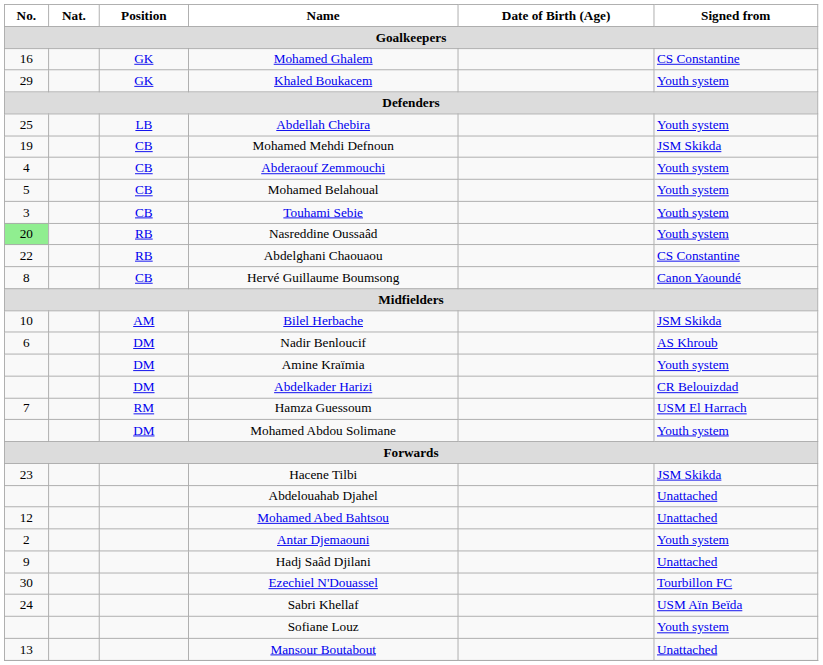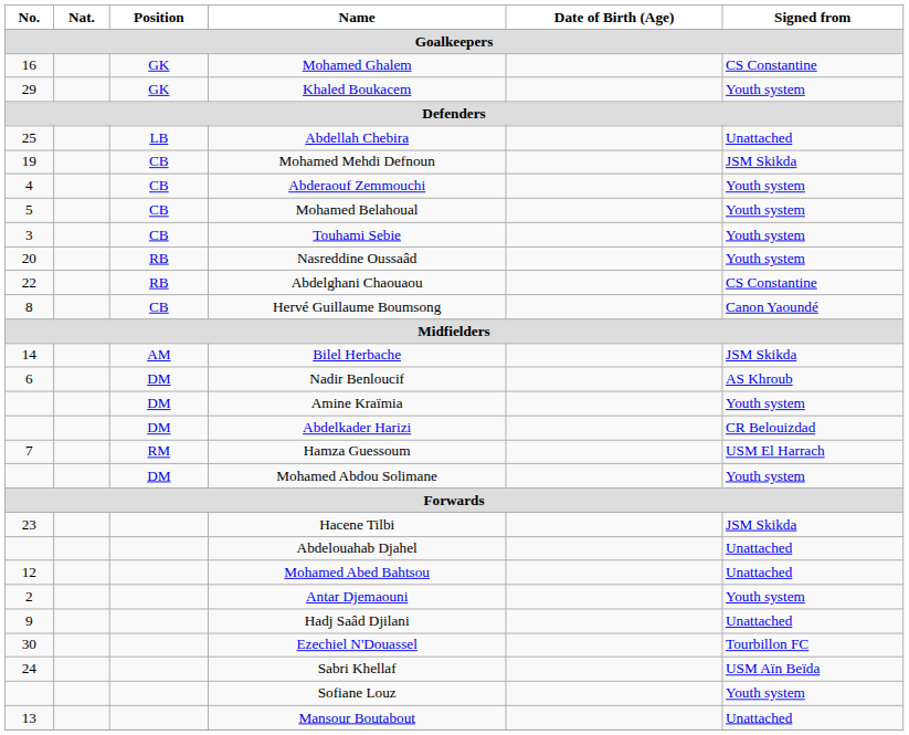 <table class="wikitable" style="text-align:center; font-size:90%; width:70%">
 <tr>
 <th style="background:white; color:black; text-align:center;">No.</th>
 <th style="background:white; color:black; text-align:center;">Nat.</th>
 <th style="background:white; color:black; text-align:center;">Position</th>
 <th style="background:white; color:black; text-align:center;">Name</th>
 <th style="background:white; color:black; text-align:center;">Date of Birth (Age)</th>
 <th style="background:white; color:black; text-align:center;">Signed from</th>
 </tr>
 <tr>
 <th colspan=10 style="background:#DCDCDC; text-align:center;">Goalkeepers</th>
 </tr>
 <tr>
 <td>16</td>
 <td></td>
 <td><a href='#'>GK</a></td>
 <td><a href='#'>Mohamed Ghalem</a></td>
 <td></td>
 <td style="text-align:left"> <a href='#'>CS Constantine</a></td>
 </tr>
 <tr>
 <td>29</td>
 <td></td>
 <td><a href='#'>GK</a></td>
 <td><a href='#'>Khaled Boukacem</a></td>
 <td></td>
 <td style="text-align:left"> <a href='#'>Youth system</a></td>
 </tr>
 <tr>
 <th colspan=10 style="background:#DCDCDC; text-align:center;">Defenders</th>
 </tr>
 <tr>
 <td>25</td>
 <td></td>
 <td><a href='#'>LB</a></td>
 <td><a href='#'>Abdellah Chebira</a></td>
 <td></td>
-<td style="text-align:left"> <a href='#'>Youth system</a></td>
+<td style="text-align:left"><a href='#'>Unattached</a></td>
 </tr>
 <tr>
 <td>19</td>
 <td></td>
 <td><a href='#'>CB</a></td>
 <td>Mohamed Mehdi Defnoun</td>
 <td></td>
 <td style="text-align:left"> <a href='#'>JSM Skikda</a></td>
 </tr>
 <tr>
 <td>4</td>
 <td></td>
 <td><a href='#'>CB</a></td>
 <td><a href='#'>Abderaouf Zemmouchi</a></td>
 <td></td>
 <td style="text-align:left"> <a href='#'>Youth system</a></td>
 </tr>
 <tr>
 <td>5</td>
 <td></td>
 <td><a href='#'>CB</a></td>
 <td>Mohamed Belahoual</td>
 <td></td>
 <td style="text-align:left"> <a href='#'>Youth system</a></td>
 </tr>
 <tr>
 <td>3</td>
 <td></td>
 <td><a href='#'>CB</a></td>
 <td><a href='#'>Touhami Sebie</a></td>
 <td></td>
 <td style="text-align:left"> <a href='#'>Youth system</a></td>
 </tr>
 <tr>
-<td style="background: lightgreen;">20</td>
+<td>20</td>
 <td></td>
 <td><a href='#'>RB</a></td>
 <td>Nasreddine Oussaâd</td>
 <td></td>
 <td style="text-align:left"> <a href='#'>Youth system</a></td>
 </tr>
 <tr>
 <td>22</td>
 <td></td>
 <td><a href='#'>RB</a></td>
 <td>Abdelghani Chaouaou</td>
 <td></td>
 <td style="text-align:left"> <a href='#'>CS Constantine</a></td>
 </tr>
 <tr>
 <td>8</td>
 <td></td>
 <td><a href='#'>CB</a></td>
 <td>Hervé Guillaume Boumsong</td>
 <td></td>
 <td style="text-align:left"> <a href='#'>Canon Yaoundé</a></td>
 </tr>
 <tr>
 <th colspan=10 style="background:#DCDCDC; text-align:center;">Midfielders</th>
 </tr>
 <tr>
-<td>10</td>
+<td>14</td>
 <td></td>
 <td><a href='#'>AM</a></td>
 <td><a href='#'>Bilel Herbache</a></td>
 <td></td>
 <td style="text-align:left"> <a href='#'>JSM Skikda</a></td>
 </tr>
 <tr>
 <td>6</td>
 <td></td>
 <td><a href='#'>DM</a></td>
 <td>Nadir Benloucif</td>
 <td></td>
 <td style="text-align:left"> <a href='#'>AS Khroub</a></td>
 </tr>
 <tr>
 <td></td>
 <td></td>
 <td><a href='#'>DM</a></td>
 <td>Amine Kraïmia</td>
 <td></td>
 <td style="text-align:left"> <a href='#'>Youth system</a></td>
 </tr>
 <tr>
 <td></td>
 <td></td>
 <td><a href='#'>DM</a></td>
 <td><a href='#'>Abdelkader Harizi</a></td>
 <td></td>
 <td style="text-align:left"> <a href='#'>CR Belouizdad</a></td>
 </tr>
 <tr>
 <td>7</td>
 <td></td>
 <td><a href='#'>RM</a></td>
 <td>Hamza Guessoum</td>
 <td></td>
 <td style="text-align:left"> <a href='#'>USM El Harrach</a></td>
 </tr>
 <tr>
 <td></td>
 <td></td>
 <td><a href='#'>DM</a></td>
 <td>Mohamed Abdou Solimane</td>
 <td></td>
 <td style="text-align:left"> <a href='#'>Youth system</a></td>
 </tr>
 <tr>
 <th colspan=10 style="background:#DCDCDC; text-align:center;">Forwards</th>
 </tr>
 <tr>
 <td>23</td>
 <td></td>
 <td></td>
 <td>Hacene Tilbi</td>
 <td></td>
 <td style="text-align:left"> <a href='#'>JSM Skikda</a></td>
 </tr>
 <tr>
 <td></td>
 <td></td>
 <td></td>
 <td>Abdelouahab Djahel</td>
 <td></td>
 <td style="text-align:left"><a href='#'>Unattached</a></td>
 </tr>
 <tr>
 <td>12</td>
 <td></td>
 <td></td>
 <td><a href='#'>Mohamed Abed Bahtsou</a></td>
 <td></td>
 <td style="text-align:left"><a href='#'>Unattached</a></td>
 </tr>
 <tr>
 <td>2</td>
 <td></td>
 <td></td>
 <td><a href='#'>Antar Djemaouni</a></td>
 <td></td>
 <td style="text-align:left"> <a href='#'>Youth system</a></td>
 </tr>
 <tr>
 <td>9</td>
 <td></td>
 <td></td>
 <td>Hadj Saâd Djilani</td>
 <td></td>
 <td style="text-align:left"><a href='#'>Unattached</a></td>
 </tr>
 <tr>
 <td>30</td>
 <td></td>
 <td></td>
 <td><a href='#'>Ezechiel N'Douassel</a></td>
 <td></td>
 <td style="text-align:left"> <a href='#'>Tourbillon FC</a></td>
 </tr>
 <tr>
 <td>24</td>
 <td></td>
 <td></td>
 <td>Sabri Khellaf</td>
 <td></td>
 <td style="text-align:left"> <a href='#'>USM Aïn Beïda</a></td>
 </tr>
 <tr>
 <td></td>
 <td></td>
 <td></td>
 <td>Sofiane Louz</td>
 <td></td>
 <td style="text-align:left"> <a href='#'>Youth system</a></td>
 </tr>
 <tr>
 <td>13</td>
 <td></td>
 <td></td>
 <td><a href='#'>Mansour Boutabout</a></td>
 <td></td>
 <td style="text-align:left"><a href='#'>Unattached</a></td>
 </tr>
 <tr>
 </tr>
 </table>
